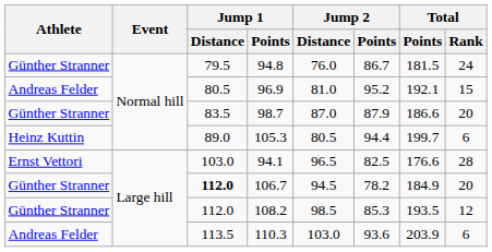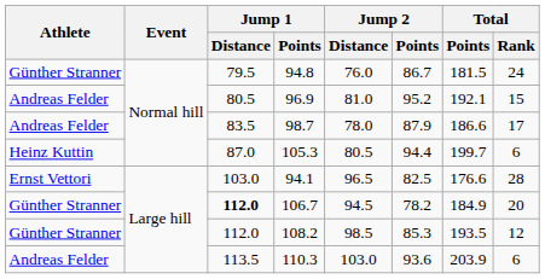 <table class="wikitable" style="font-size:90%">
 <tr>
 <th rowspan="2">Athlete</th>
 <th rowspan="2">Event</th>
 <th colspan="2">Jump 1</th>
 <th colspan="2">Jump 2</th>
 <th colspan="2">Total</th>
 </tr>
 <tr>
 <th>Distance</th>
 <th>Points</th>
 <th>Distance</th>
 <th>Points</th>
 <th>Points</th>
 <th>Rank</th>
 </tr>
 <tr>
 <td><a href='#'>Günther Stranner</a></td>
 <td rowspan="4">Normal hill</td>
 <td align="center">79.5</td>
 <td align="center">94.8</td>
 <td align="center">76.0</td>
 <td align="center">86.7</td>
 <td align="center">181.5</td>
 <td align="center">24</td>
 </tr>
 <tr>
 <td><a href='#'>Andreas Felder</a></td>
 <td align="center">80.5</td>
 <td align="center">96.9</td>
 <td align="center">81.0</td>
 <td align="center">95.2</td>
 <td align="center">192.1</td>
 <td align="center">15</td>
 </tr>
 <tr>
-<td><a href='#'>Günther Stranner</a></td>
+<td><a href='#'>Andreas Felder</a></td>
 <td align="center">83.5</td>
 <td align="center">98.7</td>
-<td align="center">87.0</td>
+<td align="center">78.0</td>
 <td align="center">87.9</td>
 <td align="center">186.6</td>
-<td align="center">20</td>
+<td align="center">17</td>
 </tr>
 <tr>
 <td><a href='#'>Heinz Kuttin</a></td>
-<td align="center">89.0</td>
+<td align="center">87.0</td>
 <td align="center">105.3</td>
 <td align="center">80.5</td>
 <td align="center">94.4</td>
 <td align="center">199.7</td>
 <td align="center">6</td>
 </tr>
 <tr>
 <td><a href='#'>Ernst Vettori</a></td>
 <td rowspan="4">Large hill</td>
 <td align="center">103.0</td>
 <td align="center">94.1</td>
 <td align="center">96.5</td>
 <td align="center">82.5</td>
 <td align="center">176.6</td>
 <td align="center">28</td>
 </tr>
 <tr>
 <td><a href='#'>Günther Stranner</a></td>
 <td align="center"><strong>112.0</strong></td>
 <td align="center">106.7</td>
 <td align="center">94.5</td>
 <td align="center">78.2</td>
 <td align="center">184.9</td>
 <td align="center">20</td>
 </tr>
 <tr>
 <td><a href='#'>Günther Stranner</a></td>
 <td align="center">112.0</td>
 <td align="center">108.2</td>
 <td align="center">98.5</td>
 <td align="center">85.3</td>
 <td align="center">193.5</td>
 <td align="center">12</td>
 </tr>
 <tr>
 <td><a href='#'>Andreas Felder</a></td>
 <td align="center">113.5</td>
 <td align="center">110.3</td>
 <td align="center">103.0</td>
 <td align="center">93.6</td>
 <td align="center">203.9</td>
 <td align="center">6</td>
 </tr>
 </table>
